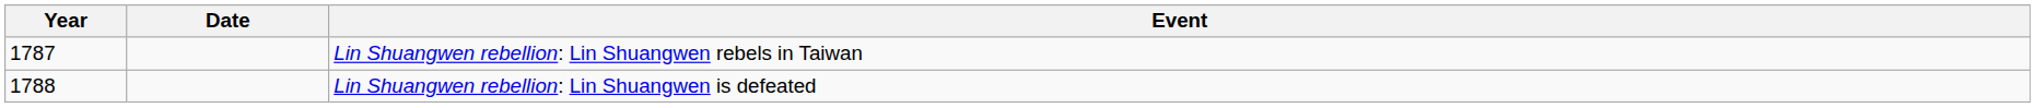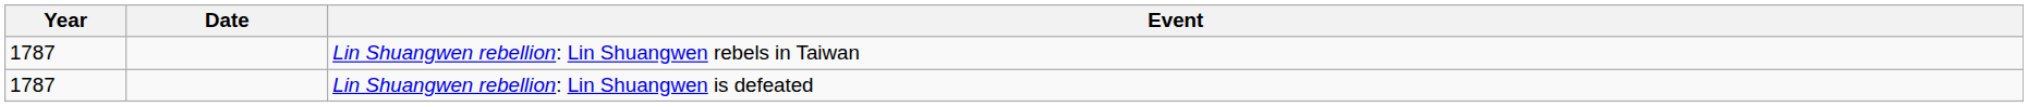 <table class="wikitable" style="width:100%;">
 <tr>
 <th style="width:6%">Year</th>
 <th style="width:10%">Date</th>
 <th>Event</th>
 </tr>
 <tr>
 <td>1787</td>
 <td></td>
 <td><em><a href='#'>Lin Shuangwen rebellion</a></em>: <a href='#'>Lin Shuangwen</a> rebels in Taiwan</td>
 </tr>
 <tr>
-<td>1788</td>
+<td>1787</td>
 <td></td>
 <td><em><a href='#'>Lin Shuangwen rebellion</a></em>: <a href='#'>Lin Shuangwen</a> is defeated</td>
 </tr>
 </table>
